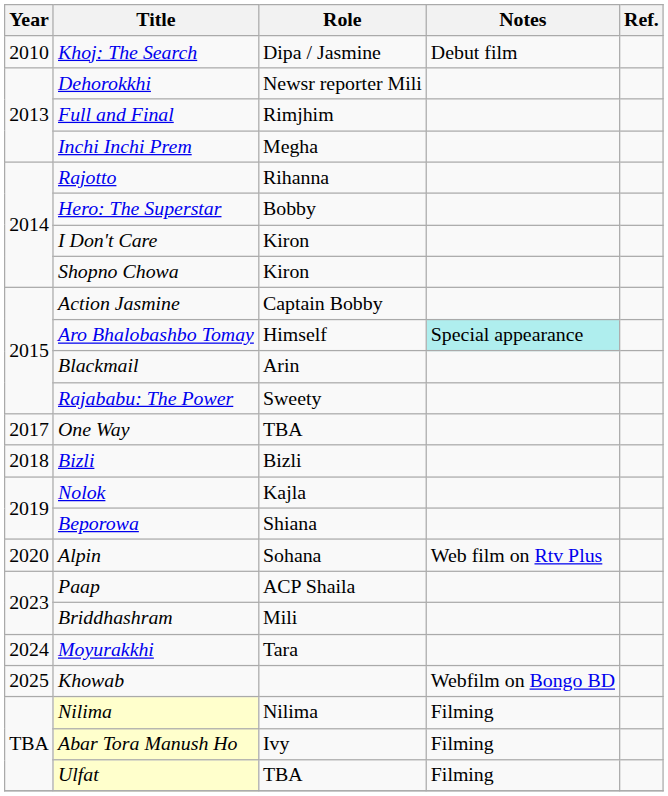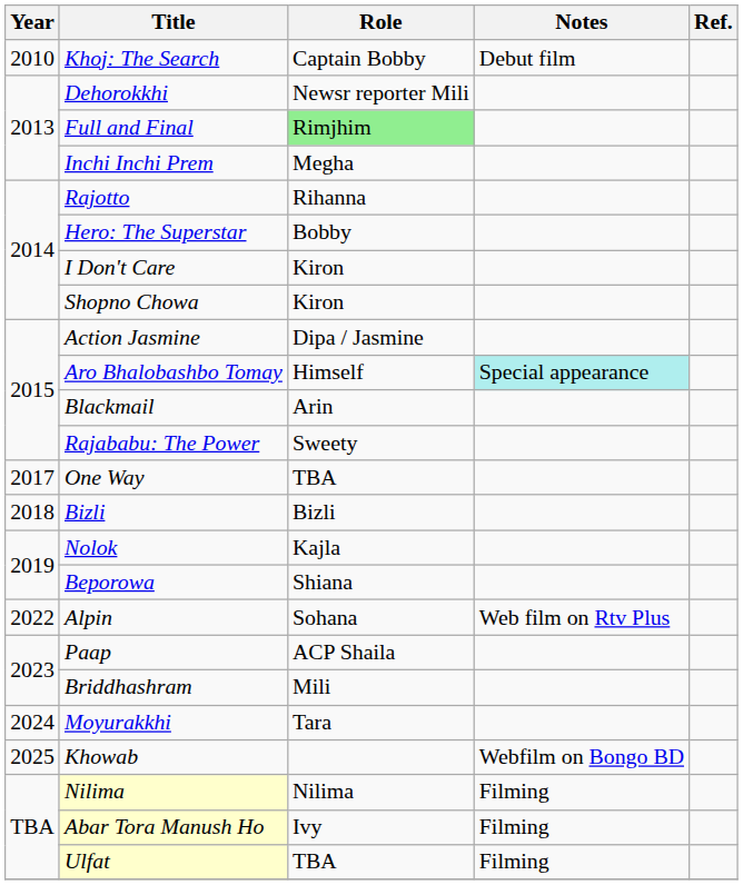 <table class="wikitable sortable plainrowheaders">
 <tr>
 <th>Year</th>
 <th>Title</th>
 <th>Role</th>
 <th>Notes</th>
 <th>Ref.</th>
 </tr>
 <tr>
 <td rowspan="1">2010</td>
 <td><em><a href='#'>Khoj: The Search</a></em></td>
-<td>Dipa / Jasmine</td>
+<td>Captain Bobby</td>
 <td>Debut film</td>
 <td></td>
 </tr>
 <tr>
 <td rowspan="3">2013</td>
 <td><em><a href='#'>Dehorokkhi</a></em></td>
 <td>Newsr reporter Mili</td>
 <td></td>
 <td></td>
 </tr>
 <tr>
 <td><em><a href='#'>Full and Final</a></em></td>
-<td>Rimjhim</td>
+<td style="background: lightgreen;">Rimjhim</td>
 <td></td>
 <td></td>
 </tr>
 <tr>
 <td><em><a href='#'>Inchi Inchi Prem</a></em></td>
 <td>Megha</td>
 <td></td>
 <td></td>
 </tr>
 <tr>
 <td rowspan="4">2014</td>
 <td><em><a href='#'>Rajotto</a></em></td>
 <td>Rihanna</td>
 <td></td>
 <td></td>
 </tr>
 <tr>
 <td><em><a href='#'>Hero: The Superstar</a></em></td>
 <td>Bobby</td>
 <td></td>
 <td></td>
 </tr>
 <tr>
 <td><em>I Don't Care</em></td>
 <td>Kiron</td>
 <td></td>
 <td></td>
 </tr>
 <tr>
 <td><em>Shopno Chowa</em></td>
 <td>Kiron</td>
 <td></td>
 <td></td>
 </tr>
 <tr>
 <td rowspan="4">2015</td>
 <td><em>Action Jasmine</em></td>
-<td>Captain Bobby</td>
+<td>Dipa / Jasmine</td>
 <td></td>
 <td></td>
 </tr>
 <tr>
 <td><em><a href='#'>Aro Bhalobashbo Tomay</a></em></td>
 <td>Himself</td>
 <td style="background: paleturquoise;">Special appearance</td>
 <td></td>
 </tr>
 <tr>
 <td><em>Blackmail</em></td>
 <td>Arin</td>
 <td></td>
 <td></td>
 </tr>
 <tr>
 <td><em><a href='#'>Rajababu: The Power</a></em></td>
 <td>Sweety</td>
 <td></td>
 <td></td>
 </tr>
 <tr>
 <td rowspan="1">2017</td>
 <td><em>One Way</em></td>
 <td>TBA</td>
 <td></td>
 <td></td>
 </tr>
 <tr>
 <td rowspan="1">2018</td>
 <td><em><a href='#'>Bizli</a></em></td>
 <td>Bizli</td>
 <td></td>
 <td></td>
 </tr>
 <tr>
 <td rowspan="2">2019</td>
 <td><em><a href='#'>Nolok</a></em></td>
 <td>Kajla</td>
 <td></td>
 <td></td>
 </tr>
 <tr>
 <td><em><a href='#'>Beporowa</a></em></td>
 <td>Shiana</td>
 <td></td>
 <td></td>
 </tr>
 <tr>
-<td>2020</td>
+<td>2022</td>
 <td><em>Alpin</em></td>
 <td>Sohana</td>
 <td>Web film on <a href='#'>Rtv Plus</a></td>
 <td></td>
 </tr>
 <tr>
 <td rowspan="2">2023</td>
 <td><em>Paap</em></td>
 <td>ACP Shaila</td>
 <td></td>
 <td></td>
 </tr>
 <tr>
 <td><em>Briddhashram</em></td>
 <td>Mili</td>
 <td></td>
 <td></td>
 </tr>
 <tr>
 <td>2024</td>
 <td><em><a href='#'>Moyurakkhi</a></em></td>
 <td>Tara</td>
 <td></td>
 <td></td>
 </tr>
 <tr>
 <td>2025</td>
 <td><em>Khowab</em></td>
 <td></td>
 <td>Webfilm on <a href='#'>Bongo BD</a></td>
 <td></td>
 </tr>
 <tr>
 <td rowspan="3">TBA</td>
 <td style="background:#ffc;"><em>Nilima</em></td>
 <td>Nilima</td>
 <td>Filming</td>
 <td></td>
 </tr>
 <tr>
 <td style="background:#ffc;"><em>Abar Tora Manush Ho</em></td>
 <td>Ivy</td>
 <td>Filming</td>
 <td></td>
 </tr>
 <tr>
 <td style="background:#ffc;"><em>Ulfat</em></td>
 <td>TBA</td>
 <td>Filming</td>
 <td></td>
 </tr>
 <tr>
 </tr>
 </table>
